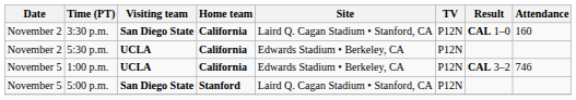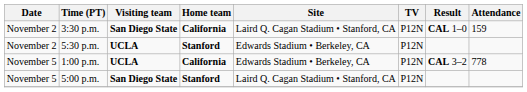 <table class="wikitable" style="font-size:95%;">
 <tr>
 <th>Date</th>
 <th>Time (PT)</th>
 <th>Visiting team</th>
 <th>Home team</th>
 <th>Site</th>
 <th>TV</th>
 <th>Result</th>
 <th>Attendance</th>
 </tr>
 <tr>
 <td>November 2</td>
 <td>3:30 p.m.</td>
 <td><strong>San Diego State</strong></td>
 <td><strong>California</strong></td>
 <td>Laird Q. Cagan Stadium • Stanford, CA</td>
 <td>P12N</td>
 <td><strong>CAL</strong> 1–0</td>
-<td>160</td>
+<td>159</td>
 </tr>
 <tr>
 <td>November 2</td>
 <td>5:30 p.m.</td>
 <td><strong>UCLA</strong></td>
-<td><strong>California</strong></td>
+<td><strong>Stanford</strong></td>
 <td>Edwards Stadium • Berkeley, CA</td>
 <td>P12N</td>
 <td></td>
 <td></td>
 </tr>
 <tr>
 <td>November 5</td>
 <td>1:00 p.m.</td>
 <td><strong>UCLA</strong></td>
 <td><strong>California</strong></td>
 <td>Edwards Stadium • Berkeley, CA<br></td>
 <td>P12N</td>
 <td><strong>CAL</strong> 3–2</td>
-<td>746</td>
+<td>778</td>
 </tr>
 <tr>
 <td>November 5</td>
 <td>5:00 p.m.</td>
 <td><strong>San Diego State</strong></td>
 <td><strong>Stanford</strong></td>
 <td>Laird Q. Cagan Stadium • Stanford, CA</td>
 <td>P12N</td>
 <td></td>
 <td></td>
 </tr>
 <tr>
 </tr>
 </table>
